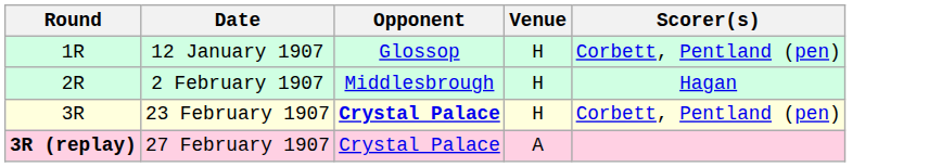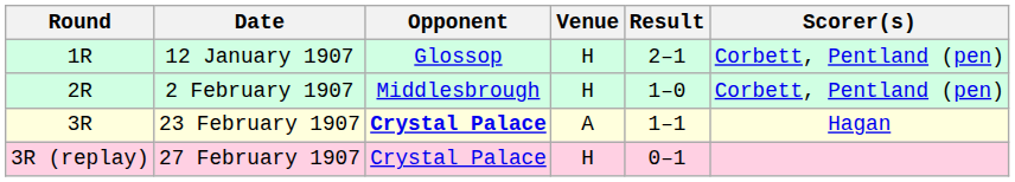 <table class="wikitable sortable" style="text-align:center;">
 <tr>
 <th>Round</th>
 <th>Date</th>
 <th>Opponent</th>
 <th>Venue</th>
+<th>Result</th>
 <th>Scorer(s)</th>
 </tr>
 <tr style="background:#d0ffe3;">
 <td>1R</td>
 <td>12 January 1907</td>
 <td><a href='#'>Glossop</a></td>
 <td>H</td>
+<td>2–1</td>
 <td><a href='#'>Corbett</a>, <a href='#'>Pentland</a> (<a href='#'>pen</a>)</td>
 </tr>
 <tr style="background:#d0ffe3;">
 <td>2R</td>
 <td>2 February 1907</td>
 <td><a href='#'>Middlesbrough</a></td>
 <td>H</td>
-<td><a href='#'>Hagan</a></td>
+<td>1–0</td>
+<td><a href='#'>Corbett</a>, <a href='#'>Pentland</a> (<a href='#'>pen</a>)</td>
 </tr>
 <tr style="background:#ffd;">
 <td>3R</td>
 <td>23 February 1907</td>
 <td><strong><a href='#'>Crystal Palace</a></strong></td>
-<td>H</td>
-<td><a href='#'>Corbett</a>, <a href='#'>Pentland</a> (<a href='#'>pen</a>)</td>
+<td>A</td>
+<td>1–1</td>
+<td><a href='#'>Hagan</a></td>
 </tr>
 <tr style="background:#ffd0e3;">
-<td><strong>3R (replay)</strong></td>
+<td>3R (replay)</td>
 <td>27 February 1907</td>
 <td><a href='#'>Crystal Palace</a></td>
-<td>A</td>
+<td>H</td>
+<td>0–1</td>
 <td></td>
 </tr>
 </table>
